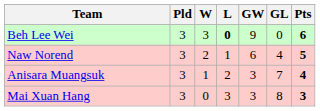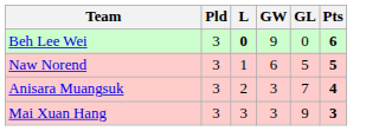 <table class="wikitable" style="text-align:center">
 <tr>
 <th width=200>Team</th>
 <th width=20>Pld</th>
-<th width=20>W</th>
 <th width=20>L</th>
 <th width=20>GW</th>
 <th width=20>GL</th>
 <th width=20>Pts</th>
 </tr>
 <tr bgcolor="ccffcc">
 <td style="text-align:left;"> <a href='#'>Beh Lee Wei</a></td>
-<td>3</td>
 <td>3</td>
 <td><strong>0</strong></td>
 <td>9</td>
 <td>0</td>
 <td><strong>6</strong></td>
 </tr>
 <tr bgcolor="ffcccc">
 <td style="text-align:left;"> <a href='#'>Naw Norend</a></td>
 <td>3</td>
-<td>2</td>
 <td>1</td>
 <td>6</td>
-<td>4</td>
+<td>5</td>
 <td><strong>5</strong></td>
 </tr>
 <tr bgcolor="ffcccc">
 <td style="text-align:left;"> <a href='#'>Anisara Muangsuk</a></td>
 <td>3</td>
-<td>1</td>
 <td>2</td>
 <td>3</td>
 <td>7</td>
 <td><strong>4</strong></td>
 </tr>
 <tr bgcolor="ffcccc">
 <td style="text-align:left;"> <a href='#'>Mai Xuan Hang</a></td>
 <td>3</td>
-<td>0</td>
 <td>3</td>
 <td>3</td>
-<td>8</td>
+<td>9</td>
 <td><strong>3</strong></td>
 </tr>
 </table>
